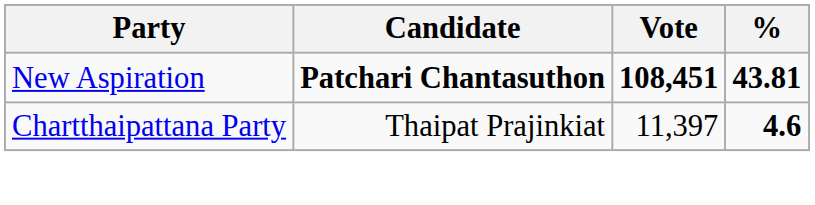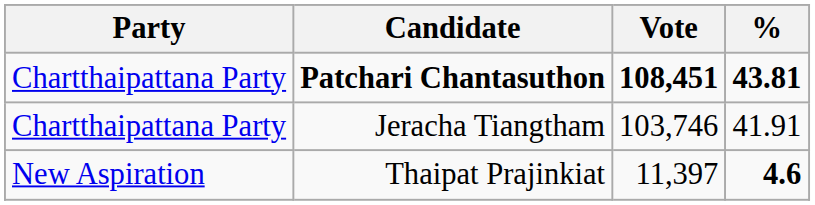 <table class="wikitable" style="text-align:right">
 <tr>
 <th>Party</th>
 <th>Candidate</th>
 <th>Vote</th>
 <th>%</th>
 </tr>
 <tr>
-<td align="left"><a href='#'>New Aspiration</a></td>
+<td align="left"><a href='#'>Chartthaipattana Party</a></td>
 <td><strong>Patchari Chantasuthon</strong></td>
 <td><strong>108,451</strong></td>
 <td><strong>43.81</strong></td>
 </tr>
 <tr>
 <td align="left"><a href='#'>Chartthaipattana Party</a></td>
+<td>Jeracha Tiangtham</td>
+<td>103,746</td>
+<td>41.91</td>
+</tr>
+<tr>
+<td align="left"><a href='#'>New Aspiration</a></td>
 <td>Thaipat Prajinkiat</td>
 <td>11,397</td>
 <td><strong>4.6</strong></td>
 </tr>
 </table>
